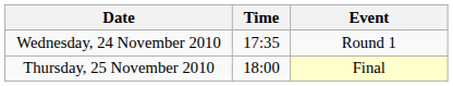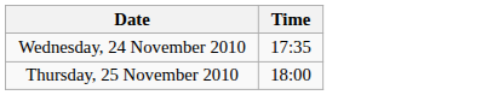 <table class = "wikitable" style="text-align:center;">
 <tr>
 <th width=220>Date</th>
 <th width=50>Time</th>
-<th width=150>Event</th>
 </tr>
 <tr>
 <td>Wednesday, 24 November 2010</td>
 <td>17:35</td>
-<td>Round 1</td>
 </tr>
 <tr>
 <td>Thursday, 25 November 2010</td>
 <td>18:00</td>
-<td bgcolor=ffffcc>Final</td>
 </tr>
 </table>
